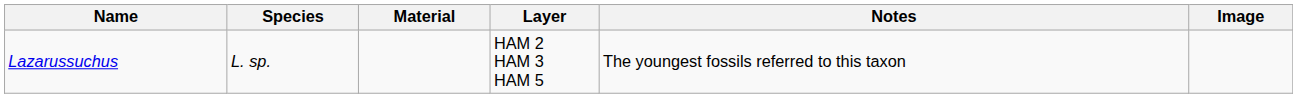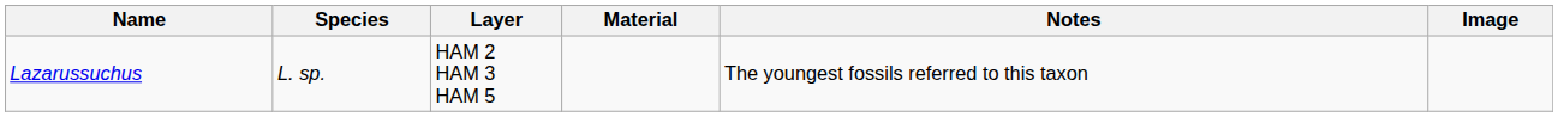 <table class="wikitable" width="100%" align="center">
 <tr>
 <th>Name</th>
 <th>Species</th>
+<th>Layer</th>
 <th>Material</th>
-<th>Layer</th>
 <th>Notes</th>
 <th>Image</th>
 </tr>
 <tr>
 <td><em><a href='#'>Lazarussuchus</a></em></td>
 <td><em>L. sp.</em></td>
+<td>HAM 2<br>HAM 3<br>HAM 5</td>
 <td></td>
-<td>HAM 2<br>HAM 3<br>HAM 5</td>
 <td>The youngest fossils referred to this taxon</td>
 <td></td>
 </tr>
 </table>
